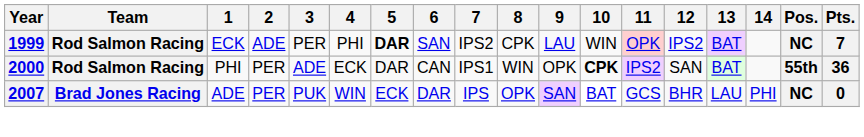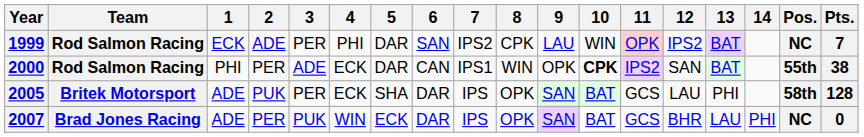 <table class="wikitable" style="text-align:center; font-size:90%">
 <tr>
 <th>Year</th>
 <th>Team</th>
 <th>1</th>
 <th>2</th>
 <th>3</th>
 <th>4</th>
 <th>5</th>
 <th>6</th>
 <th>7</th>
 <th>8</th>
 <th>9</th>
 <th>10</th>
 <th>11</th>
 <th>12</th>
 <th>13</th>
 <th>14</th>
 <th>Pos.</th>
 <th>Pts.</th>
 </tr>
 <tr>
 <th><a href='#'>1999</a></th>
 <th>Rod Salmon Racing</th>
 <td><a href='#'>ECK</a></td>
 <td><a href='#'>ADE</a></td>
 <td>PER</td>
 <td>PHI</td>
-<td><strong>DAR</strong></td>
+<td>DAR</td>
 <td><a href='#'>SAN</a></td>
 <td>IPS2</td>
 <td>CPK</td>
 <td><a href='#'>LAU</a></td>
 <td>WIN</td>
 <td style="background:#FFCFCF;"><a href='#'>OPK</a><br></td>
 <td><a href='#'>IPS2</a></td>
 <td style="background:#EFCFFF;"><a href='#'>BAT</a><br></td>
 <td></td>
 <th>NC</th>
 <th>7</th>
 </tr>
 <tr>
 <th><a href='#'>2000</a></th>
 <th>Rod Salmon Racing</th>
 <td>PHI</td>
 <td>PER</td>
 <td><a href='#'>ADE</a></td>
 <td>ECK</td>
 <td>DAR</td>
 <td>CAN</td>
 <td>IPS1</td>
 <td>WIN</td>
 <td>OPK</td>
 <td><strong>CPK</strong></td>
 <td style="background:#EFCFFF;"><a href='#'>IPS2</a><br></td>
 <td>SAN<br></td>
 <td style="background:#DFFFDF;"><a href='#'>BAT</a><br></td>
 <td></td>
 <th>55th</th>
-<th>36</th>
+<th>38</th>
+</tr>
+<tr>
+<th><a href='#'>2005</a></th>
+<th><a href='#'>Britek Motorsport</a></th>
+<td><a href='#'>ADE</a></td>
+<td><a href='#'>PUK</a></td>
+<td>PER</td>
+<td>ECK</td>
+<td>SHA</td>
+<td>DAR</td>
+<td>IPS</td>
+<td>OPK</td>
+<td style="background:#DFFFDF;"><a href='#'>SAN</a><br></td>
+<td style="background:#DFFFDF;"><a href='#'>BAT</a><br></td>
+<td>GCS</td>
+<td>LAU</td>
+<td>PHI</td>
+<td></td>
+<th>58th</th>
+<th>128</th>
 </tr>
 <tr>
 <th><a href='#'>2007</a></th>
 <th><a href='#'>Brad Jones Racing</a></th>
 <td><a href='#'>ADE</a></td>
 <td><a href='#'>PER</a></td>
 <td><a href='#'>PUK</a></td>
 <td><a href='#'>WIN</a></td>
 <td><a href='#'>ECK</a></td>
 <td><a href='#'>DAR</a></td>
 <td><a href='#'>IPS</a></td>
 <td><a href='#'>OPK</a></td>
 <td style="background:#EFCFFF;"><a href='#'>SAN</a><br></td>
 <td style="background:#ffffff;"><a href='#'>BAT</a><br></td>
 <td><a href='#'>GCS</a></td>
 <td><a href='#'>BHR</a></td>
 <td><a href='#'>LAU</a></td>
 <td><a href='#'>PHI</a></td>
 <th>NC</th>
 <th>0</th>
 </tr>
 </table>
